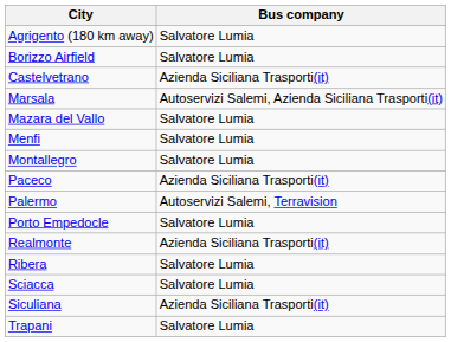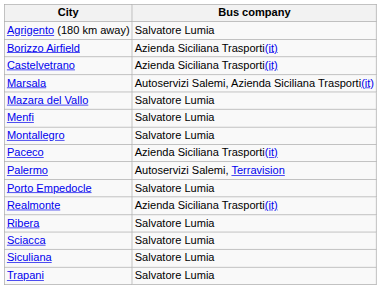 <table class="wikitable sortable collapsible">
 <tr>
 <th scope="col">City</th>
 <th scope="col">Bus company</th>
 </tr>
 <tr>
 <td><a href='#'>Agrigento</a> (180 km away)</td>
 <td>Salvatore Lumia</td>
 </tr>
 <tr>
 <td><a href='#'>Borizzo Airfield</a></td>
-<td>Salvatore Lumia</td>
+<td>Azienda Siciliana Trasporti<a href='#'>(it)</a></td>
 </tr>
 <tr>
 <td><a href='#'>Castelvetrano</a></td>
 <td>Azienda Siciliana Trasporti<a href='#'>(it)</a></td>
 </tr>
 <tr>
 <td><a href='#'>Marsala</a></td>
 <td>Autoservizi Salemi, Azienda Siciliana Trasporti<a href='#'>(it)</a></td>
 </tr>
 <tr>
 <td><a href='#'>Mazara del Vallo</a></td>
 <td>Salvatore Lumia</td>
 </tr>
 <tr>
 <td><a href='#'>Menfi</a></td>
 <td>Salvatore Lumia</td>
 </tr>
 <tr>
 <td><a href='#'>Montallegro</a></td>
 <td>Salvatore Lumia</td>
 </tr>
 <tr>
 <td><a href='#'>Paceco</a></td>
 <td>Azienda Siciliana Trasporti<a href='#'>(it)</a></td>
 </tr>
 <tr>
 <td><a href='#'>Palermo</a></td>
 <td>Autoservizi Salemi, <a href='#'>Terravision</a></td>
 </tr>
 <tr>
 <td><a href='#'>Porto Empedocle</a></td>
 <td>Salvatore Lumia</td>
 </tr>
 <tr>
 <td><a href='#'>Realmonte</a></td>
 <td>Azienda Siciliana Trasporti<a href='#'>(it)</a></td>
 </tr>
 <tr>
 <td><a href='#'>Ribera</a></td>
 <td>Salvatore Lumia</td>
 </tr>
 <tr>
 <td><a href='#'>Sciacca</a></td>
 <td>Salvatore Lumia</td>
 </tr>
 <tr>
 <td><a href='#'>Siculiana</a></td>
-<td>Azienda Siciliana Trasporti<a href='#'>(it)</a></td>
+<td>Salvatore Lumia</td>
 </tr>
 <tr>
 <td><a href='#'>Trapani</a></td>
 <td>Salvatore Lumia</td>
 </tr>
 </table>
